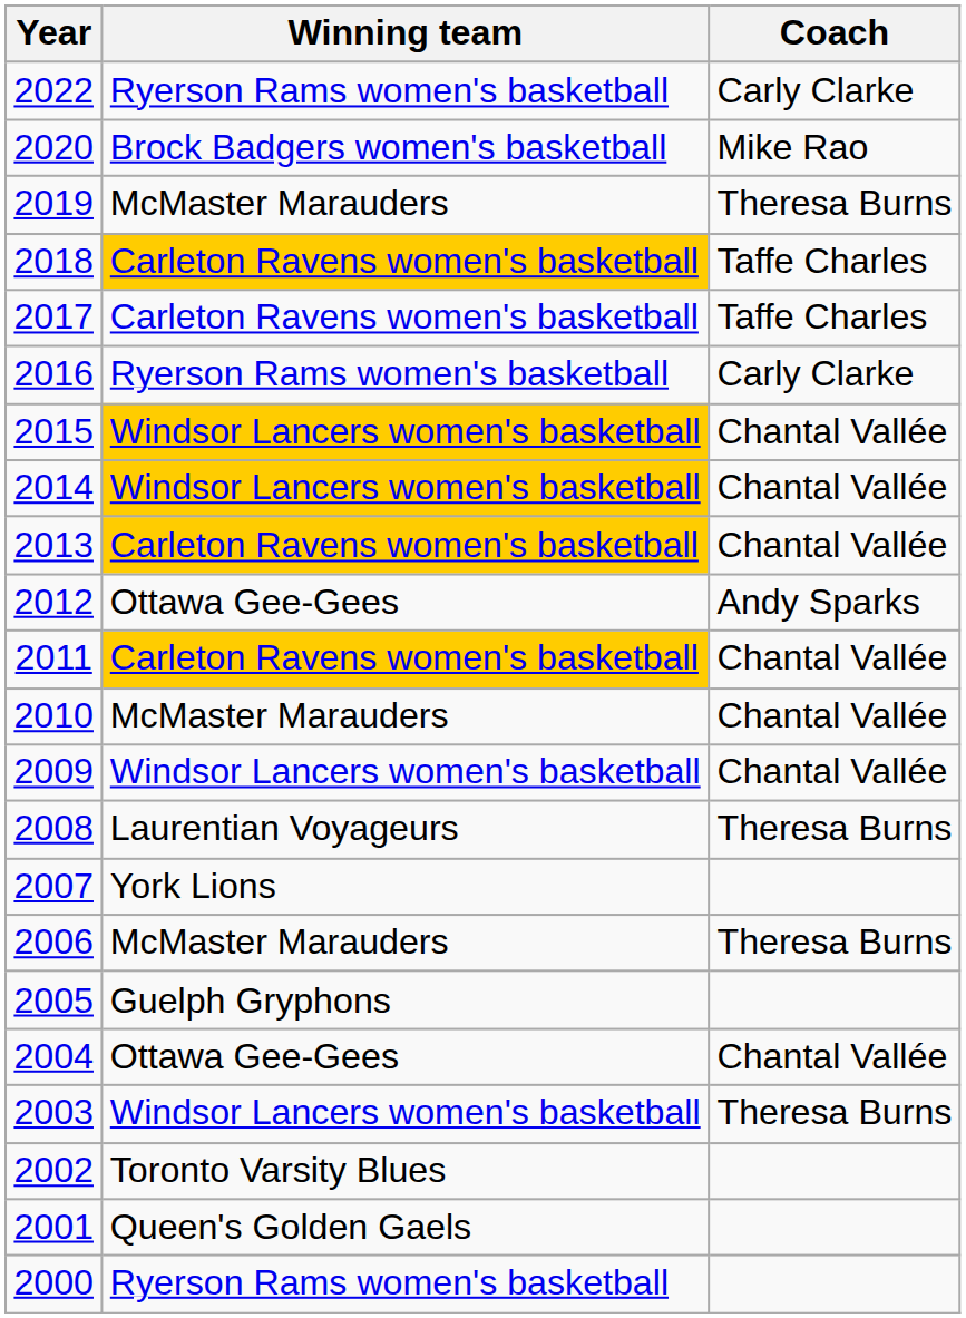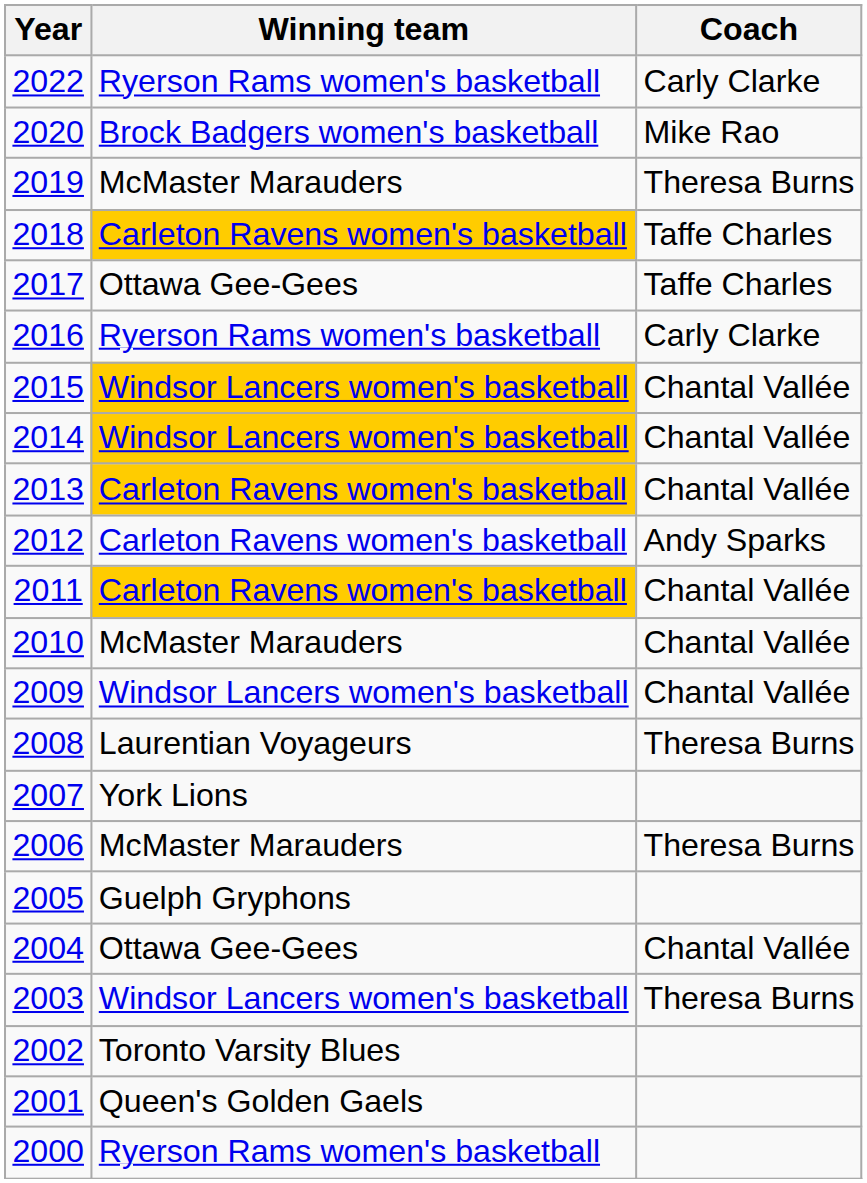 <table class="wikitable sortable">
 <tr>
 <th>Year</th>
 <th>Winning team</th>
 <th>Coach</th>
 </tr>
 <tr>
 <td align="center"><a href='#'>2022</a></td>
 <td><a href='#'>Ryerson Rams women's basketball</a></td>
 <td>Carly Clarke</td>
 </tr>
 <tr>
 <td align="center"><a href='#'>2020</a></td>
 <td><a href='#'>Brock Badgers women's basketball</a></td>
 <td>Mike Rao</td>
 </tr>
 <tr>
 <td align="center"><a href='#'>2019</a></td>
 <td>McMaster Marauders</td>
 <td>Theresa Burns</td>
 </tr>
 <tr>
 <td align="center"><a href='#'>2018</a></td>
 <td style="background:#fc0;"><a href='#'>Carleton Ravens women's basketball</a></td>
 <td>Taffe Charles</td>
 </tr>
 <tr>
 <td align="center"><a href='#'>2017</a></td>
-<td><a href='#'>Carleton Ravens women's basketball</a></td>
+<td>Ottawa Gee-Gees</td>
 <td>Taffe Charles</td>
 </tr>
 <tr>
 <td align="center"><a href='#'>2016</a></td>
 <td><a href='#'>Ryerson Rams women's basketball</a></td>
 <td>Carly Clarke</td>
 </tr>
 <tr>
 <td align="center"><a href='#'>2015</a></td>
 <td style="background:#fc0;"><a href='#'>Windsor Lancers women's basketball</a></td>
 <td>Chantal Vallée</td>
 </tr>
 <tr>
 <td align="center"><a href='#'>2014</a></td>
 <td style="background:#fc0;"><a href='#'>Windsor Lancers women's basketball</a></td>
 <td>Chantal Vallée</td>
 </tr>
 <tr>
 <td align="center"><a href='#'>2013</a></td>
 <td style="background:#fc0;"><a href='#'>Carleton Ravens women's basketball</a></td>
 <td>Chantal Vallée</td>
 </tr>
 <tr>
 <td align="center"><a href='#'>2012</a></td>
-<td>Ottawa Gee-Gees</td>
+<td><a href='#'>Carleton Ravens women's basketball</a></td>
 <td>Andy Sparks</td>
 </tr>
 <tr>
 <td align="center"><a href='#'>2011</a></td>
 <td style="background:#fc0;"><a href='#'>Carleton Ravens women's basketball</a></td>
 <td>Chantal Vallée</td>
 </tr>
 <tr>
 <td align="center"><a href='#'>2010</a></td>
 <td>McMaster Marauders</td>
 <td>Chantal Vallée</td>
 </tr>
 <tr>
 <td align="center"><a href='#'>2009</a></td>
 <td><a href='#'>Windsor Lancers women's basketball</a></td>
 <td>Chantal Vallée</td>
 </tr>
 <tr>
 <td align="center"><a href='#'>2008</a></td>
 <td>Laurentian Voyageurs</td>
 <td>Theresa Burns</td>
 </tr>
 <tr>
 <td align="center"><a href='#'>2007</a></td>
 <td>York Lions</td>
 <td></td>
 </tr>
 <tr>
 <td align="center"><a href='#'>2006</a></td>
 <td>McMaster Marauders</td>
 <td>Theresa Burns</td>
 </tr>
 <tr>
 <td align="center"><a href='#'>2005</a></td>
 <td>Guelph Gryphons</td>
 <td></td>
 </tr>
 <tr>
 <td align="center"><a href='#'>2004</a></td>
 <td>Ottawa Gee-Gees</td>
 <td>Chantal Vallée</td>
 </tr>
 <tr>
 <td align="center"><a href='#'>2003</a></td>
 <td><a href='#'>Windsor Lancers women's basketball</a></td>
 <td>Theresa Burns</td>
 </tr>
 <tr>
 <td align="center"><a href='#'>2002</a></td>
 <td>Toronto Varsity Blues</td>
 <td></td>
 </tr>
 <tr>
 <td align="center"><a href='#'>2001</a></td>
 <td>Queen's Golden Gaels</td>
 <td></td>
 </tr>
 <tr>
 <td align="center"><a href='#'>2000</a></td>
 <td><a href='#'>Ryerson Rams women's basketball</a></td>
 <td></td>
 </tr>
 <tr>
 </tr>
 </table>
